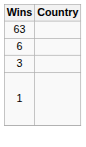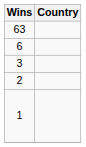 <table class="wikitable">
 <tr>
 <th>Wins</th>
 <th>Country</th>
 </tr>
 <tr>
 <td align=center>63</td>
 <td></td>
 </tr>
 <tr>
 <td align=center>6</td>
 <td><br></td>
 </tr>
 <tr>
 <td align=center>3</td>
 <td></td>
 </tr>
 <tr>
+<td align=center>2</td>
+<td><br></td>
+</tr>
+<tr>
 <td align=center>1</td>
 <td><br> <br> <br> <br> </td>
 </tr>
 <tr>
 </tr>
 </table>
